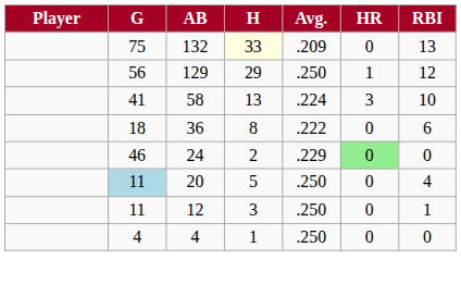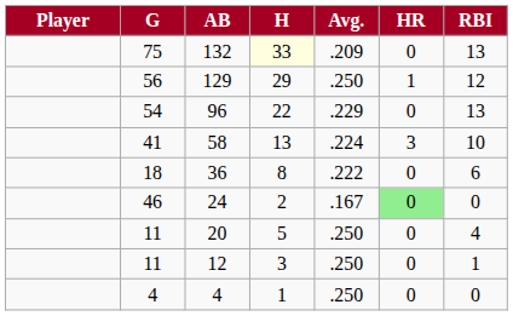 <table class="wikitable sortable">
 <tr>
 <th style="background:#A50024;color:white;" width="16%">Player</th>
 <th style="background:#A50024;color:white;" width="9%">G</th>
 <th style="background:#A50024;color:white;" width="9%">AB</th>
 <th style="background:#A50024;color:white;" width="9%">H</th>
 <th style="background:#A50024;color:white;" width="9%">Avg.</th>
 <th style="background:#A50024;color:white;" width="9%">HR</th>
 <th style="background:#A50024;color:white;" width="9%">RBI</th>
 </tr>
 <tr align="center">
 <td></td>
 <td>75</td>
 <td>132</td>
 <td style="background: lightyellow;">33</td>
 <td>.209</td>
 <td>0</td>
 <td>13</td>
 </tr>
 <tr align=center>
 <td></td>
 <td>56</td>
 <td>129</td>
 <td>29</td>
 <td>.250</td>
 <td>1</td>
 <td>12</td>
 </tr>
 <tr align="center">
 <td></td>
+<td>54</td>
+<td>96</td>
+<td>22</td>
+<td>.229</td>
+<td>0</td>
+<td>13</td>
+</tr>
+<tr align="center">
+<td></td>
 <td>41</td>
 <td>58</td>
 <td>13</td>
 <td>.224</td>
 <td>3</td>
 <td>10</td>
 </tr>
 <tr align="center">
 <td></td>
 <td>18</td>
 <td>36</td>
 <td>8</td>
 <td>.222</td>
 <td>0</td>
 <td>6</td>
 </tr>
 <tr align="center">
 <td></td>
 <td>46</td>
 <td>24</td>
 <td>2</td>
-<td>.229</td>
+<td>.167</td>
 <td style="background: lightgreen;">0</td>
 <td>0</td>
 </tr>
 <tr align="center">
 <td></td>
-<td style="background: lightblue;">11</td>
+<td>11</td>
 <td>20</td>
 <td>5</td>
 <td>.250</td>
 <td>0</td>
 <td>4</td>
 </tr>
 <tr align="center">
 <td></td>
 <td>11</td>
 <td>12</td>
 <td>3</td>
 <td>.250</td>
 <td>0</td>
 <td>1</td>
 </tr>
 <tr align="center">
 <td></td>
 <td>4</td>
 <td>4</td>
 <td>1</td>
 <td>.250</td>
 <td>0</td>
 <td>0</td>
 </tr>
 </table>
